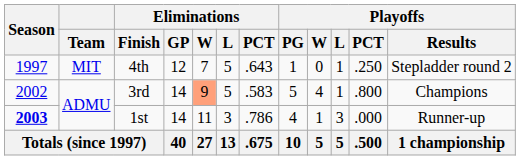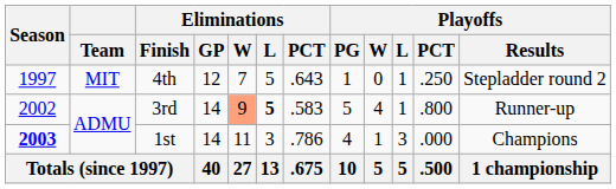 <table class=wikitable style="text-align:center">
 <tr>
 <th rowspan=2>Season</th>
 <th></th>
 <th colspan="5">Eliminations</th>
 <th colspan="5">Playoffs</th>
 </tr>
 <tr>
 <th>Team</th>
 <th>Finish</th>
 <th>GP</th>
 <th>W</th>
 <th>L</th>
 <th>PCT</th>
 <th>PG</th>
 <th>W</th>
 <th>L</th>
 <th>PCT</th>
 <th>Results</th>
 </tr>
 <tr>
 <td><a href='#'>1997</a></td>
 <td><a href='#'>MIT</a></td>
 <td>4th</td>
 <td>12</td>
 <td>7</td>
 <td>5</td>
 <td>.643</td>
 <td>1</td>
 <td>0</td>
 <td>1</td>
 <td>.250</td>
 <td>Stepladder round 2</td>
 </tr>
 <tr>
 <td><a href='#'>2002</a></td>
 <td rowspan="2"><a href='#'>ADMU</a></td>
 <td>3rd</td>
 <td>14</td>
 <td style="background: lightsalmon;">9</td>
-<td>5</td>
+<td><strong>5</strong></td>
 <td>.583</td>
 <td>5</td>
 <td>4</td>
 <td>1</td>
 <td>.800</td>
-<td>Champions</td>
+<td>Runner-up</td>
 </tr>
 <tr>
 <td><strong><a href='#'>2003</a></strong></td>
 <td>1st</td>
 <td>14</td>
 <td>11</td>
 <td>3</td>
 <td>.786</td>
 <td>4</td>
 <td>1</td>
 <td>3</td>
 <td>.000</td>
-<td>Runner-up</td>
+<td>Champions</td>
 </tr>
 <tr>
 <th colspan="3">Totals (since 1997)</th>
 <th>40</th>
 <th>27</th>
 <th>13</th>
 <th>.675</th>
 <th>10</th>
 <th>5</th>
 <th>5</th>
 <th>.500</th>
 <th>1 championship</th>
 </tr>
 </table>
